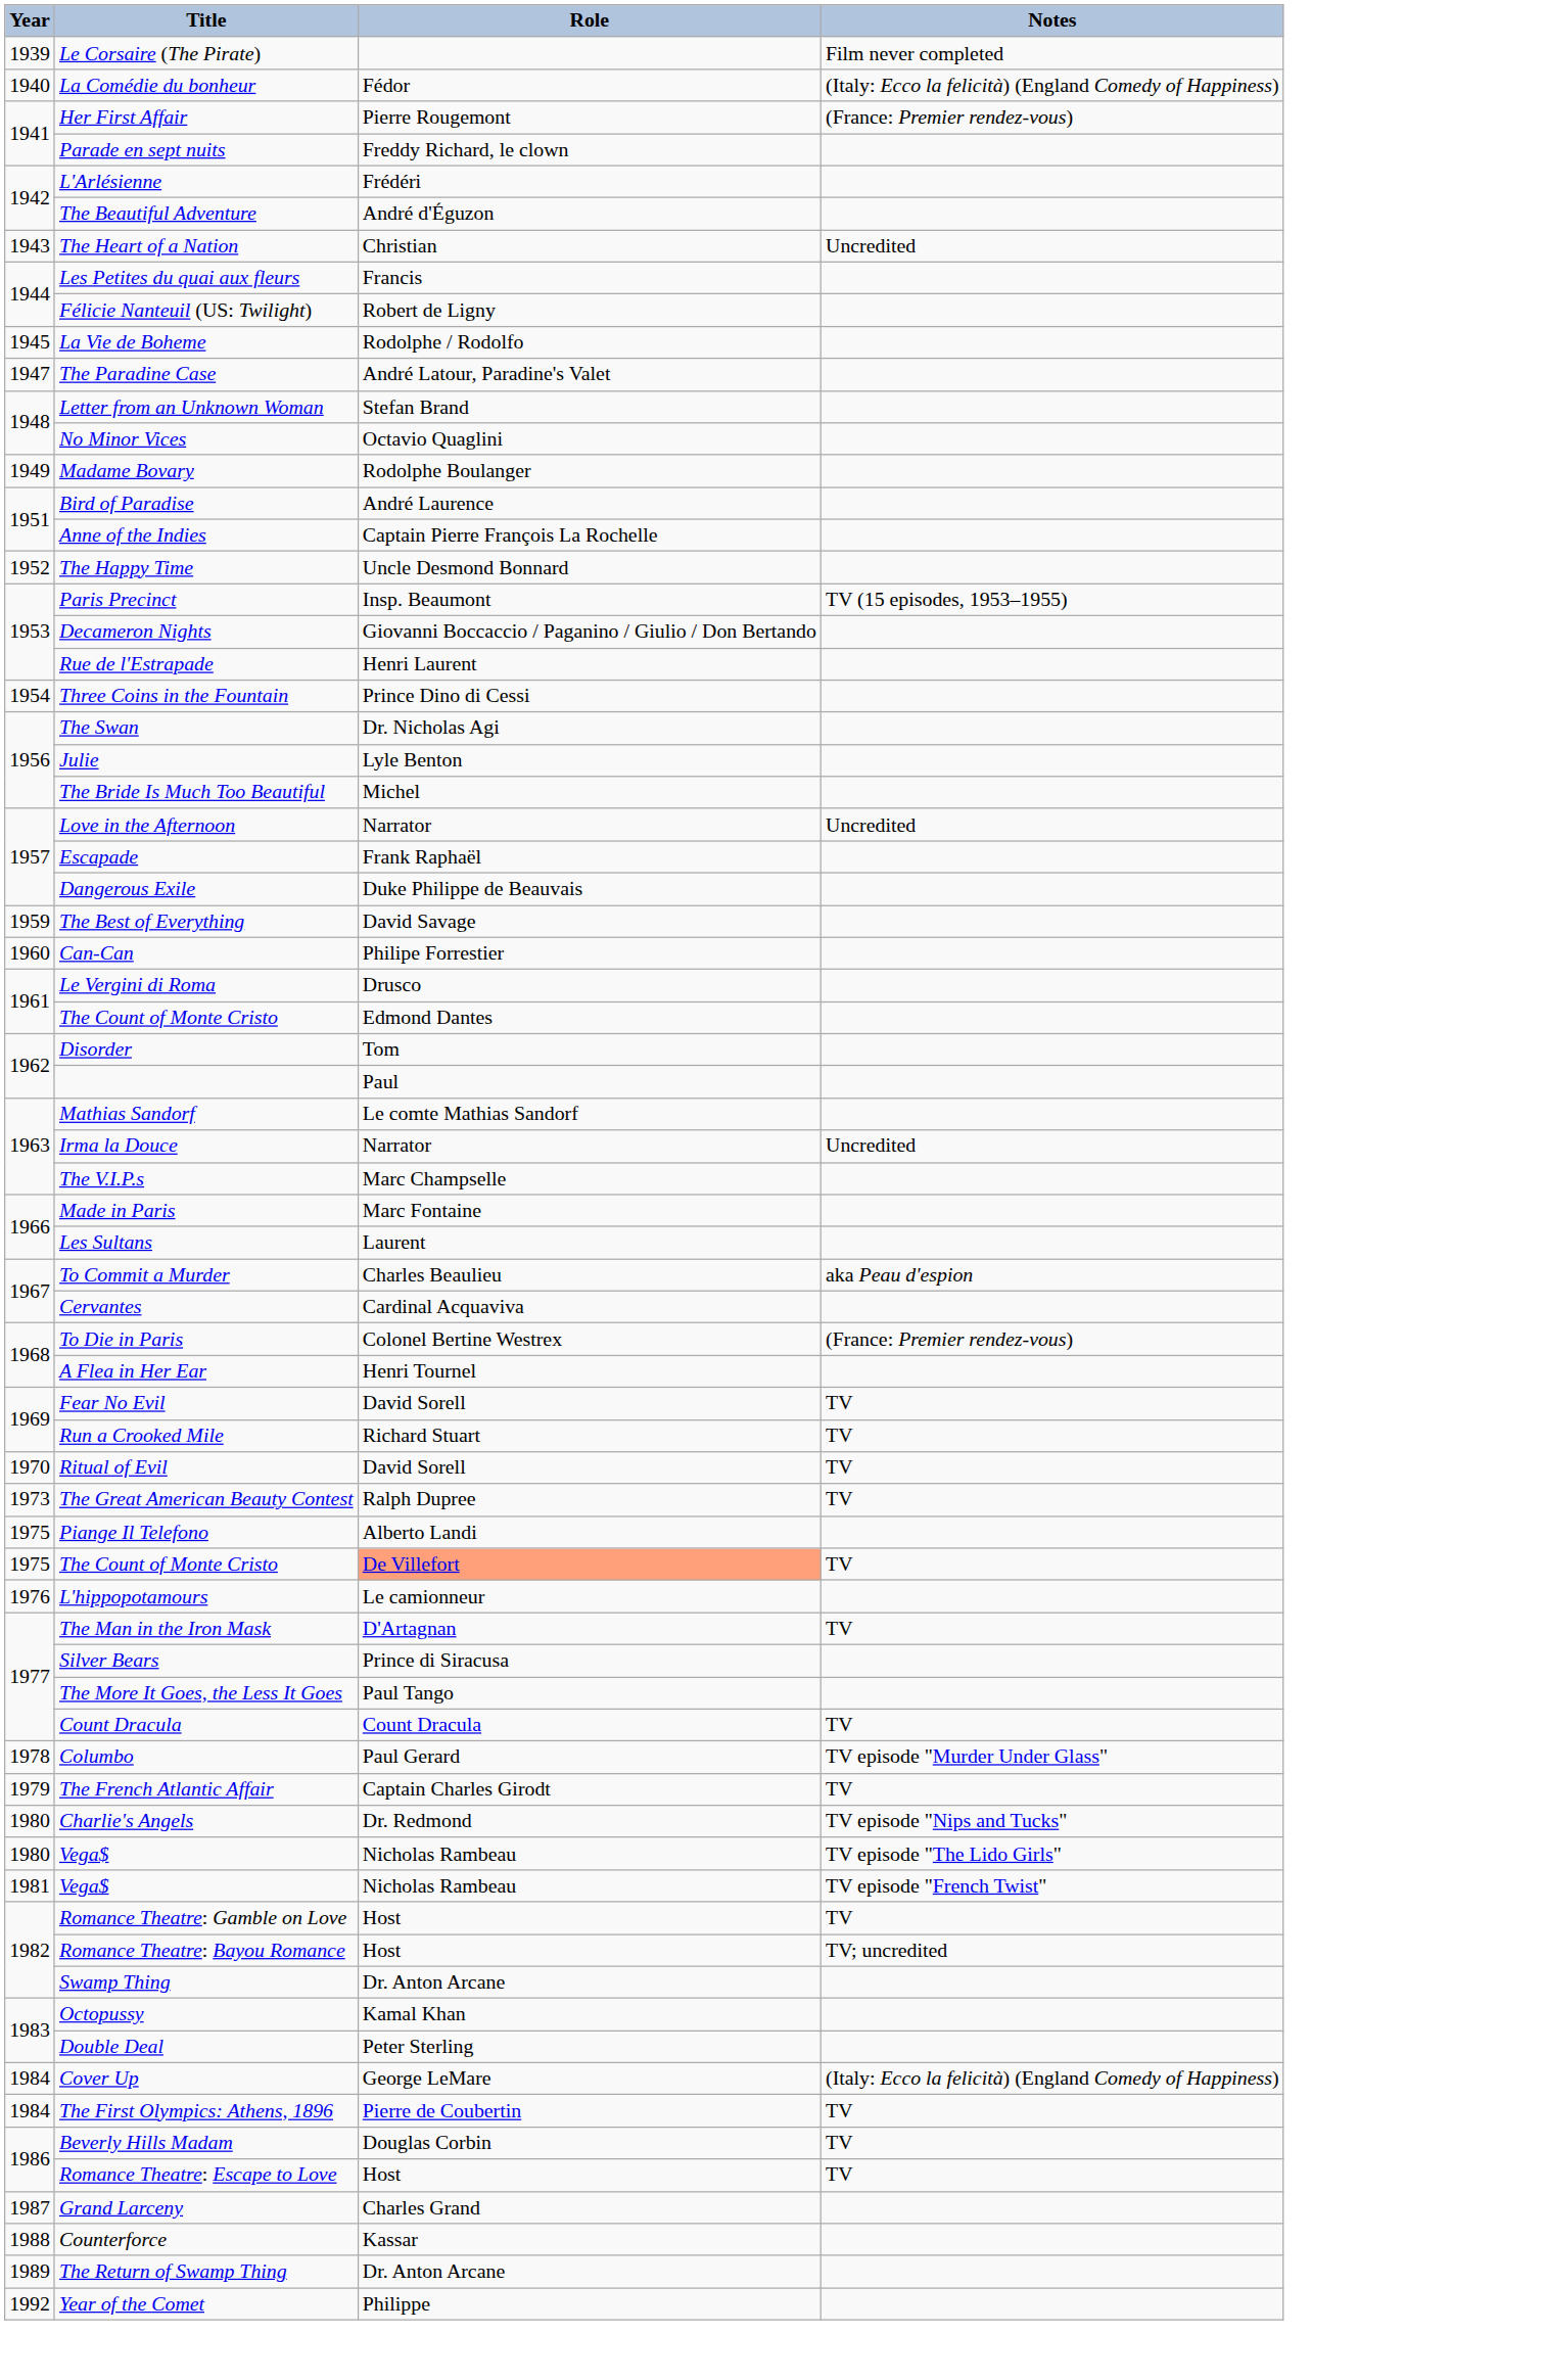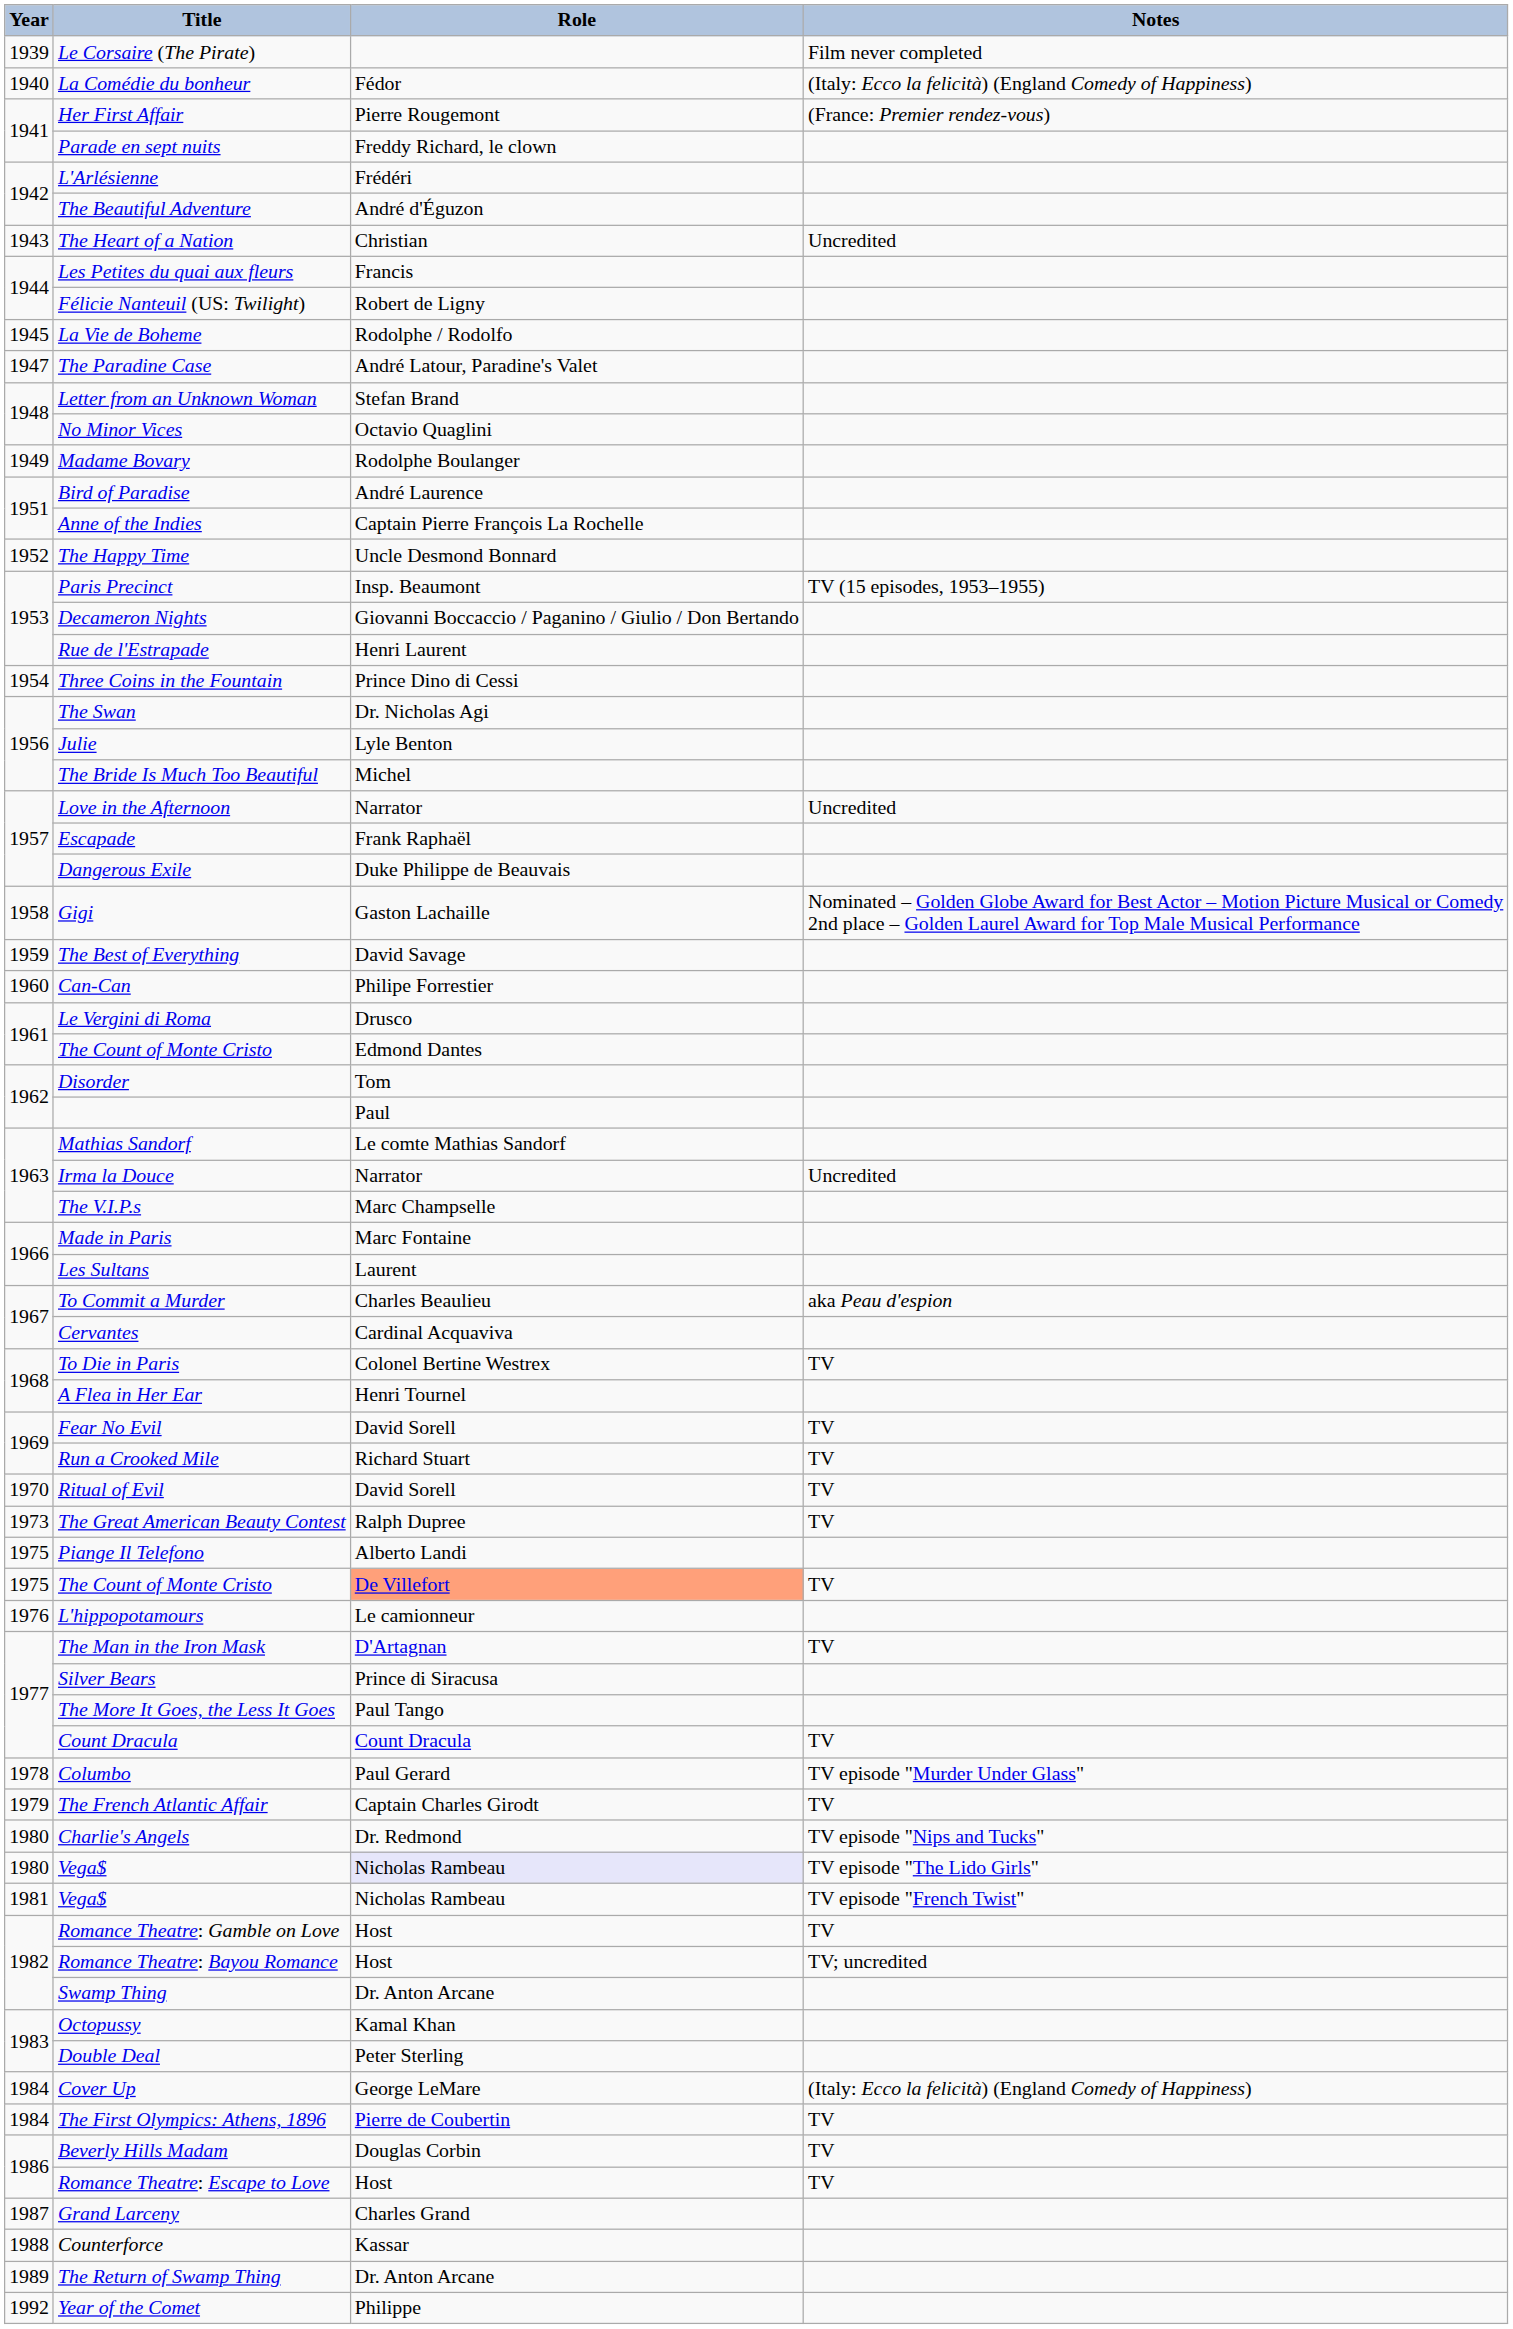 <table class="wikitable">
 <tr>
 <th style="background:#B0C4DE;">Year</th>
 <th style="background:#B0C4DE;">Title</th>
 <th style="background:#B0C4DE;">Role</th>
 <th style="background:#B0C4DE;">Notes</th>
 </tr>
 <tr>
 <td>1939</td>
 <td><em><a href='#'>Le Corsaire</a></em> (<em>The Pirate</em>)</td>
 <td></td>
 <td>Film never completed</td>
 </tr>
 <tr>
 <td>1940</td>
 <td><em><a href='#'>La Comédie du bonheur</a></em></td>
 <td>Fédor</td>
 <td>(Italy: <em>Ecco la felicità</em>) (England <em>Comedy of Happiness</em>)</td>
 </tr>
 <tr>
 <td rowspan=2>1941</td>
 <td><em><a href='#'>Her First Affair</a></em></td>
 <td>Pierre Rougemont</td>
 <td>(France: <em>Premier rendez-vous</em>)</td>
 </tr>
 <tr>
 <td><em><a href='#'>Parade en sept nuits</a></em></td>
 <td>Freddy Richard, le clown</td>
 <td></td>
 </tr>
 <tr>
 <td rowspan=2>1942</td>
 <td><em><a href='#'>L'Arlésienne</a></em></td>
 <td>Frédéri</td>
 <td></td>
 </tr>
 <tr>
 <td><em><a href='#'>The Beautiful Adventure</a></em></td>
 <td>André d'Éguzon</td>
 <td></td>
 </tr>
 <tr>
 <td>1943</td>
 <td><em><a href='#'>The Heart of a Nation</a></em></td>
 <td>Christian</td>
 <td>Uncredited</td>
 </tr>
 <tr>
 <td rowspan=2>1944</td>
 <td><em><a href='#'>Les Petites du quai aux fleurs</a></em></td>
 <td>Francis</td>
 <td></td>
 </tr>
 <tr>
 <td><em><a href='#'>Félicie Nanteuil</a></em> (US: <em>Twilight</em>)</td>
 <td>Robert de Ligny</td>
 <td></td>
 </tr>
 <tr>
 <td>1945</td>
 <td><em><a href='#'>La Vie de Boheme</a></em></td>
 <td>Rodolphe / Rodolfo</td>
 <td></td>
 </tr>
 <tr>
 <td>1947</td>
 <td><em><a href='#'>The Paradine Case</a></em></td>
 <td>André Latour, Paradine's Valet</td>
 <td></td>
 </tr>
 <tr>
 <td rowspan=2>1948</td>
 <td><em><a href='#'>Letter from an Unknown Woman</a></em></td>
 <td>Stefan Brand</td>
 <td></td>
 </tr>
 <tr>
 <td><em><a href='#'>No Minor Vices</a></em></td>
 <td>Octavio Quaglini</td>
 <td></td>
 </tr>
 <tr>
 <td>1949</td>
 <td><em><a href='#'>Madame Bovary</a></em></td>
 <td>Rodolphe Boulanger</td>
 <td></td>
 </tr>
 <tr>
 <td rowspan=2>1951</td>
 <td><em><a href='#'>Bird of Paradise</a></em></td>
 <td>André Laurence</td>
 <td></td>
 </tr>
 <tr>
 <td><em><a href='#'>Anne of the Indies</a></em></td>
 <td>Captain Pierre François La Rochelle</td>
 <td></td>
 </tr>
 <tr>
 <td>1952</td>
 <td><em><a href='#'>The Happy Time</a></em></td>
 <td>Uncle Desmond Bonnard</td>
 <td></td>
 </tr>
 <tr>
 <td rowspan=3>1953</td>
 <td><em><a href='#'>Paris Precinct</a></em></td>
 <td>Insp. Beaumont</td>
 <td>TV (15 episodes, 1953–1955)</td>
 </tr>
 <tr>
 <td><em><a href='#'>Decameron Nights</a></em></td>
 <td>Giovanni Boccaccio / Paganino / Giulio / Don Bertando</td>
 <td></td>
 </tr>
 <tr>
 <td><em><a href='#'>Rue de l'Estrapade</a></em></td>
 <td>Henri Laurent</td>
 <td></td>
 </tr>
 <tr>
 <td>1954</td>
 <td><em><a href='#'>Three Coins in the Fountain</a></em></td>
 <td>Prince Dino di Cessi</td>
 <td></td>
 </tr>
 <tr>
 <td rowspan=3>1956</td>
 <td><em><a href='#'>The Swan</a></em></td>
 <td>Dr. Nicholas Agi</td>
 <td></td>
 </tr>
 <tr>
 <td><em><a href='#'>Julie</a></em></td>
 <td>Lyle Benton</td>
 <td></td>
 </tr>
 <tr>
 <td><em><a href='#'>The Bride Is Much Too Beautiful</a></em></td>
 <td>Michel</td>
 <td></td>
 </tr>
 <tr>
 <td rowspan=3>1957</td>
 <td><em><a href='#'>Love in the Afternoon</a></em></td>
 <td>Narrator</td>
 <td>Uncredited</td>
 </tr>
 <tr>
 <td><em><a href='#'>Escapade</a></em></td>
 <td>Frank Raphaël</td>
 <td></td>
 </tr>
 <tr>
 <td><em><a href='#'>Dangerous Exile</a></em></td>
 <td>Duke Philippe de Beauvais</td>
 <td></td>
 </tr>
 <tr>
+<td>1958</td>
+<td><em><a href='#'>Gigi</a></em></td>
+<td>Gaston Lachaille</td>
+<td>Nominated – <a href='#'>Golden Globe Award for Best Actor&nbsp;– Motion Picture Musical or Comedy</a><br> 2nd place – <a href='#'>Golden Laurel Award for Top Male Musical Performance</a></td>
+</tr>
+<tr>
 <td>1959</td>
 <td><em><a href='#'>The Best of Everything</a></em></td>
 <td>David Savage</td>
 <td></td>
 </tr>
 <tr>
 <td>1960</td>
 <td><em><a href='#'>Can-Can</a></em></td>
 <td>Philipe Forrestier</td>
 <td></td>
 </tr>
 <tr>
 <td rowspan=2>1961</td>
 <td><em><a href='#'>Le Vergini di Roma</a></em></td>
 <td>Drusco</td>
 <td></td>
 </tr>
 <tr>
 <td><em><a href='#'>The Count of Monte Cristo</a></em></td>
 <td>Edmond Dantes</td>
 <td></td>
 </tr>
 <tr>
 <td rowspan=2>1962</td>
 <td><em><a href='#'>Disorder</a></em></td>
 <td>Tom</td>
 <td></td>
 </tr>
 <tr>
 <td><em></em></td>
 <td>Paul</td>
 <td></td>
 </tr>
 <tr>
 <td rowspan=3>1963</td>
 <td><em><a href='#'>Mathias Sandorf</a></em></td>
 <td>Le comte Mathias Sandorf</td>
 <td></td>
 </tr>
 <tr>
 <td><em><a href='#'>Irma la Douce</a></em></td>
 <td>Narrator</td>
 <td>Uncredited</td>
 </tr>
 <tr>
 <td><em><a href='#'>The V.I.P.s</a></em></td>
 <td>Marc Champselle</td>
 <td></td>
 </tr>
 <tr>
 <td rowspan=2>1966</td>
 <td><em><a href='#'>Made in Paris</a></em></td>
 <td>Marc Fontaine</td>
 <td></td>
 </tr>
 <tr>
 <td><em><a href='#'>Les Sultans</a></em></td>
 <td>Laurent</td>
 <td></td>
 </tr>
 <tr>
 <td rowspan=2>1967</td>
 <td><em><a href='#'>To Commit a Murder</a></em></td>
 <td>Charles Beaulieu</td>
 <td>aka <em>Peau d'espion</em></td>
 </tr>
 <tr>
 <td><em><a href='#'>Cervantes</a></em></td>
 <td>Cardinal Acquaviva</td>
 <td></td>
 </tr>
 <tr>
 <td rowspan=2>1968</td>
 <td><em><a href='#'>To Die in Paris</a></em></td>
 <td>Colonel Bertine Westrex</td>
-<td>(France: <em>Premier rendez-vous</em>)</td>
+<td>TV</td>
 </tr>
 <tr>
 <td><em><a href='#'>A Flea in Her Ear</a></em></td>
 <td>Henri Tournel</td>
 <td></td>
 </tr>
 <tr>
 <td rowspan=2>1969</td>
 <td><em><a href='#'>Fear No Evil</a></em></td>
 <td>David Sorell</td>
 <td>TV</td>
 </tr>
 <tr>
 <td><em><a href='#'>Run a Crooked Mile</a></em></td>
 <td>Richard Stuart</td>
 <td>TV</td>
 </tr>
 <tr>
 <td>1970</td>
 <td><em><a href='#'>Ritual of Evil</a></em></td>
 <td>David Sorell</td>
 <td>TV</td>
 </tr>
 <tr>
 <td>1973</td>
 <td><em><a href='#'>The Great American Beauty Contest</a></em></td>
 <td>Ralph Dupree</td>
 <td>TV</td>
 </tr>
 <tr>
 <td>1975</td>
 <td><em><a href='#'>Piange Il Telefono</a></em></td>
 <td>Alberto Landi</td>
 <td></td>
 </tr>
 <tr>
 <td>1975</td>
 <td><em><a href='#'>The Count of Monte Cristo</a></em></td>
 <td style="background: lightsalmon;"><a href='#'>De Villefort</a></td>
 <td>TV</td>
 </tr>
 <tr>
 <td>1976</td>
 <td><em><a href='#'>L'hippopotamours</a></em></td>
 <td>Le camionneur</td>
 <td></td>
 </tr>
 <tr>
 <td rowspan=4>1977</td>
 <td><em><a href='#'>The Man in the Iron Mask</a></em></td>
 <td><a href='#'>D'Artagnan</a></td>
 <td>TV</td>
 </tr>
 <tr>
 <td><em><a href='#'>Silver Bears</a></em></td>
 <td>Prince di Siracusa</td>
 <td></td>
 </tr>
 <tr>
 <td><em><a href='#'>The More It Goes, the Less It Goes</a></em></td>
 <td>Paul Tango</td>
 <td></td>
 </tr>
 <tr>
 <td><em><a href='#'>Count Dracula</a></em></td>
 <td><a href='#'>Count Dracula</a></td>
 <td>TV</td>
 </tr>
 <tr>
 <td>1978</td>
 <td><em><a href='#'>Columbo</a></em></td>
 <td>Paul Gerard</td>
 <td>TV episode "<a href='#'>Murder Under Glass</a>"</td>
 </tr>
 <tr>
 <td>1979</td>
 <td><em><a href='#'>The French Atlantic Affair</a></em></td>
 <td>Captain Charles Girodt</td>
 <td>TV</td>
 </tr>
 <tr>
 <td>1980</td>
 <td><em><a href='#'>Charlie's Angels</a></em></td>
 <td>Dr. Redmond</td>
 <td>TV episode "<a href='#'>Nips and Tucks</a>"</td>
 </tr>
 <tr>
 <td>1980</td>
 <td><em><a href='#'>Vega$</a></em></td>
-<td>Nicholas Rambeau</td>
+<td style="background: lavender;">Nicholas Rambeau</td>
 <td>TV episode "<a href='#'>The Lido Girls</a>"</td>
 </tr>
 <tr>
 <td>1981</td>
 <td><em><a href='#'>Vega$</a></em></td>
 <td>Nicholas Rambeau</td>
 <td>TV episode "<a href='#'>French Twist</a>"</td>
 </tr>
 <tr>
 <td rowspan=3>1982</td>
 <td><em><a href='#'>Romance Theatre</a></em>: <em>Gamble on Love</em></td>
 <td>Host</td>
 <td>TV</td>
 </tr>
 <tr>
 <td><em><a href='#'>Romance Theatre</a></em>: <em><a href='#'>Bayou Romance</a></em></td>
 <td>Host</td>
 <td>TV; uncredited</td>
 </tr>
 <tr>
 <td><em><a href='#'>Swamp Thing</a></em></td>
 <td>Dr. Anton Arcane</td>
 <td></td>
 </tr>
 <tr>
 <td rowspan=2>1983</td>
 <td><em><a href='#'>Octopussy</a></em></td>
 <td>Kamal Khan</td>
 <td></td>
 </tr>
 <tr>
 <td><em><a href='#'>Double Deal</a></em></td>
 <td>Peter Sterling</td>
 <td></td>
 </tr>
 <tr>
 <td>1984</td>
 <td><em><a href='#'>Cover Up</a></em></td>
 <td>George LeMare</td>
 <td>(Italy: <em>Ecco la felicità</em>) (England <em>Comedy of Happiness</em>)</td>
 </tr>
 <tr>
 <td>1984</td>
 <td><em><a href='#'>The First Olympics: Athens, 1896</a></em></td>
 <td><a href='#'>Pierre de Coubertin</a></td>
 <td>TV</td>
 </tr>
 <tr>
 <td rowspan=2>1986</td>
 <td><em><a href='#'>Beverly Hills Madam</a></em></td>
 <td>Douglas Corbin</td>
 <td>TV</td>
 </tr>
 <tr>
 <td><em><a href='#'>Romance Theatre</a></em>: <em><a href='#'>Escape to Love</a></em></td>
 <td>Host</td>
 <td>TV</td>
 </tr>
 <tr>
 <td>1987</td>
 <td><em><a href='#'>Grand Larceny</a></em></td>
 <td>Charles Grand</td>
 <td></td>
 </tr>
 <tr>
 <td>1988</td>
 <td><em>Counterforce</em></td>
 <td>Kassar</td>
 <td></td>
 </tr>
 <tr>
 <td>1989</td>
 <td><em><a href='#'>The Return of Swamp Thing</a></em></td>
 <td>Dr. Anton Arcane</td>
 <td></td>
 </tr>
 <tr>
 <td>1992</td>
 <td><em><a href='#'>Year of the Comet</a></em></td>
 <td>Philippe</td>
 <td></td>
 </tr>
 </table>
